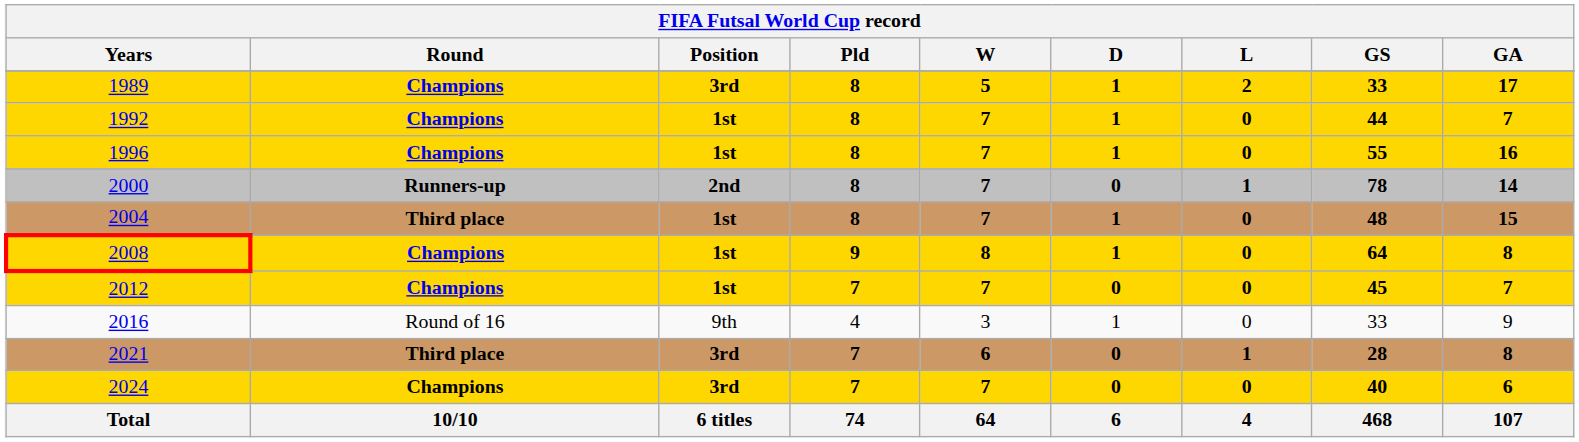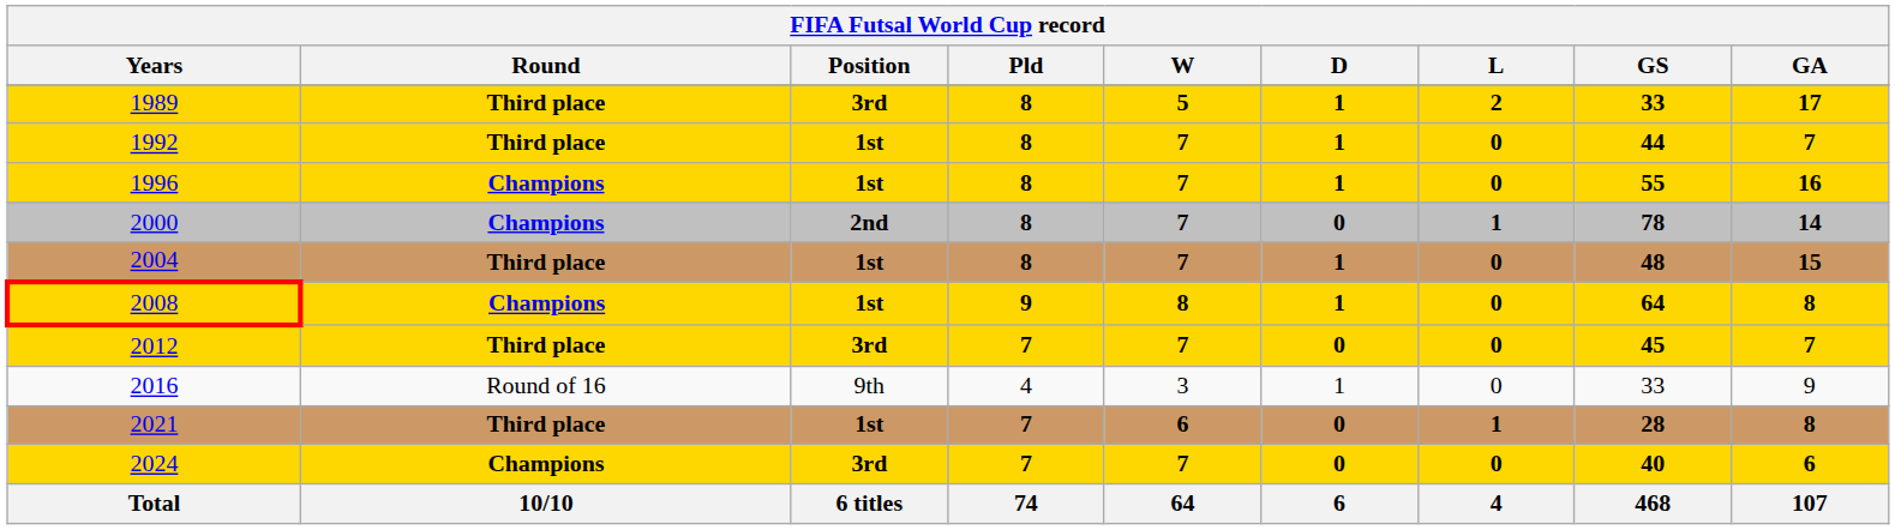 <table class="wikitable" width="90%" style="text-align:center;font-size:90%;">
 <tr>
 <th colspan="9"><a href='#'>FIFA Futsal World Cup</a> record</th>
 </tr>
 <tr>
 <th width="15%">Years</th>
 <th width="25%">Round</th>
 <th width="8%">Position</th>
 <th width="8%">Pld</th>
 <th width="8%">W</th>
 <th width="8%">D</th>
 <th width="8%">L</th>
 <th width="8%">GS</th>
 <th width="8%">GA</th>
 </tr>
 <tr>
 </tr>
 <tr - style="background:gold">
 <td> <a href='#'>1989</a></td>
-<td><strong><a href='#'>Champions</a></strong></td>
+<td><strong>Third place</strong></td>
 <td><strong>3rd</strong></td>
 <td><strong>8</strong></td>
 <td><strong>5</strong></td>
 <td><strong>1</strong></td>
 <td><strong>2</strong></td>
 <td><strong>33</strong></td>
 <td><strong>17</strong></td>
 </tr>
 <tr - style="background:gold">
 <td> <a href='#'>1992</a></td>
-<td><strong><a href='#'>Champions</a></strong></td>
+<td><strong>Third place</strong></td>
 <td><strong>1st</strong></td>
 <td><strong>8</strong></td>
 <td><strong>7</strong></td>
 <td><strong>1</strong></td>
 <td><strong>0</strong></td>
 <td><strong>44</strong></td>
 <td><strong>7</strong></td>
 </tr>
 <tr - style="background:gold">
 <td> <a href='#'>1996</a></td>
 <td><strong><a href='#'>Champions</a></strong></td>
 <td><strong>1st</strong></td>
 <td><strong>8</strong></td>
 <td><strong>7</strong></td>
 <td><strong>1</strong></td>
 <td><strong>0</strong></td>
 <td><strong>55</strong></td>
 <td><strong>16</strong></td>
 </tr>
 <tr - style="background:silver">
 <td> <a href='#'>2000</a></td>
-<td><strong>Runners-up</strong></td>
+<td><strong><a href='#'>Champions</a></strong></td>
 <td><strong>2nd</strong></td>
 <td><strong>8</strong></td>
 <td><strong>7</strong></td>
 <td><strong>0</strong></td>
 <td><strong>1</strong></td>
 <td><strong>78</strong></td>
 <td><strong>14</strong></td>
 </tr>
 <tr style="background:#CC9966">
 <td> <a href='#'>2004</a></td>
 <td><strong>Third place</strong></td>
 <td><strong>1st</strong></td>
 <td><strong>8</strong></td>
 <td><strong>7</strong></td>
 <td><strong>1</strong></td>
 <td><strong>0</strong></td>
 <td><strong>48</strong></td>
 <td><strong>15</strong></td>
 </tr>
 <tr - style="background:gold">
 <td style="border: 3px solid red"> <a href='#'>2008</a></td>
 <td><strong><a href='#'>Champions</a></strong></td>
 <td><strong>1st</strong></td>
 <td><strong>9</strong></td>
 <td><strong>8</strong></td>
 <td><strong>1</strong></td>
 <td><strong>0</strong></td>
 <td><strong>64</strong></td>
 <td><strong>8</strong></td>
 </tr>
 <tr - style="background:gold">
 <td> <a href='#'>2012</a></td>
-<td><strong><a href='#'>Champions</a></strong></td>
-<td><strong>1st</strong></td>
+<td><strong>Third place</strong></td>
+<td><strong>3rd</strong></td>
 <td><strong>7</strong></td>
 <td><strong>7</strong></td>
 <td><strong>0</strong></td>
 <td><strong>0</strong></td>
 <td><strong>45</strong></td>
 <td><strong>7</strong></td>
 </tr>
 <tr ->
 <td> <a href='#'>2016</a></td>
 <td>Round of 16</td>
 <td>9th</td>
 <td>4</td>
 <td>3</td>
 <td>1</td>
 <td>0</td>
 <td>33</td>
 <td>9</td>
 </tr>
 <tr - style="background:#CC9966">
 <td> <a href='#'>2021</a></td>
 <td><strong>Third place</strong></td>
-<td><strong>3rd</strong></td>
+<td><strong>1st</strong></td>
 <td><strong>7</strong></td>
 <td><strong>6</strong></td>
 <td><strong>0</strong></td>
 <td><strong>1</strong></td>
 <td><strong>28</strong></td>
 <td><strong>8</strong></td>
 </tr>
 <tr - style="background:gold">
 <td> <a href='#'>2024</a></td>
 <td><strong>Champions</strong></td>
 <td><strong>3rd</strong></td>
 <td><strong>7</strong></td>
 <td><strong>7</strong></td>
 <td><strong>0</strong></td>
 <td><strong>0</strong></td>
 <td><strong>40</strong></td>
 <td><strong>6</strong></td>
 </tr>
 <tr ->
 <th><strong>Total</strong></th>
 <th>10/10</th>
 <th><strong>6 titles</strong></th>
 <th>74</th>
 <th>64</th>
 <th>6</th>
 <th>4</th>
 <th>468</th>
 <th>107</th>
 </tr>
 </table>
